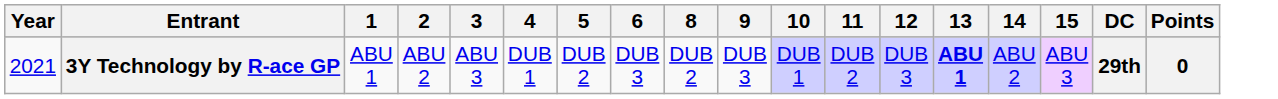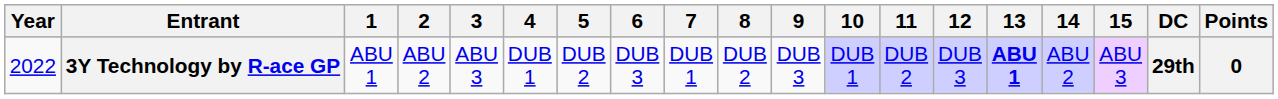 <table class="wikitable" style="text-align:center; font-size:85%">
 <tr>
 <th>Year</th>
 <th>Entrant</th>
 <th>1</th>
 <th>2</th>
 <th>3</th>
 <th>4</th>
 <th>5</th>
 <th>6</th>
+<th>7</th>
 <th>8</th>
 <th>9</th>
 <th>10</th>
 <th>11</th>
 <th>12</th>
 <th>13</th>
 <th>14</th>
 <th>15</th>
 <th>DC</th>
 <th>Points</th>
 </tr>
 <tr>
-<td><a href='#'>2021</a></td>
+<td><a href='#'>2022</a></td>
 <th nowrap>3Y Technology by <a href='#'>R-ace GP</a></th>
 <td style="background:#;"><a href='#'>ABU<br>1</a></td>
 <td style="background:#;"><a href='#'>ABU<br>2</a></td>
 <td style="background:#;"><a href='#'>ABU<br>3</a></td>
 <td style="background:#;"><a href='#'>DUB<br>1</a></td>
 <td style="background:#;"><a href='#'>DUB<br>2</a></td>
 <td style="background:#;"><a href='#'>DUB<br>3</a></td>
+<td style="background:#;"><a href='#'>DUB<br>1</a></td>
 <td style="background:#;"><a href='#'>DUB<br>2</a></td>
 <td style="background:#;"><a href='#'>DUB<br>3</a></td>
 <td style="background:#CFCFFF;"><a href='#'>DUB<br>1</a><br></td>
 <td style="background:#CFCFFF;"><a href='#'>DUB<br>2</a><br></td>
 <td style="background:#CFCFFF;"><a href='#'>DUB<br>3</a><br></td>
 <td style="background:#CFCFFF;"><strong><a href='#'>ABU<br>1</a><br></strong></td>
 <td style="background:#CFCFFF;"><a href='#'>ABU<br>2</a><br></td>
 <td style="background:#EFCFFF;"><a href='#'>ABU<br>3</a><br></td>
 <th>29th</th>
 <th>0</th>
 </tr>
 </table>
